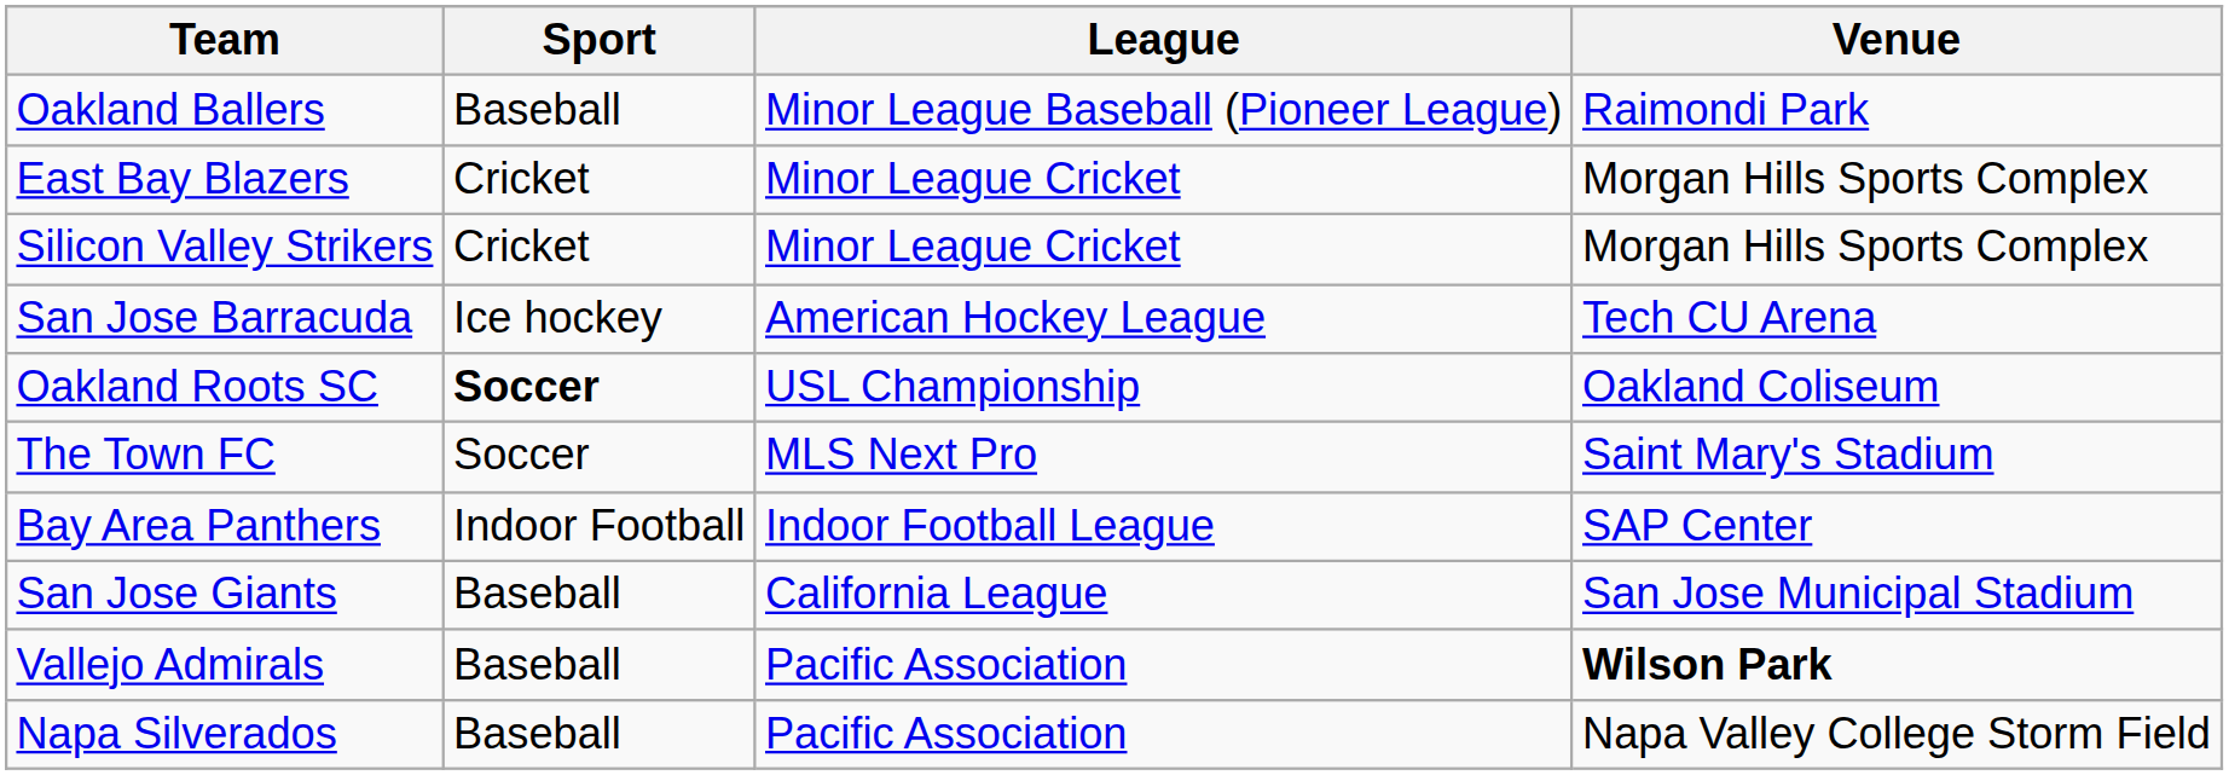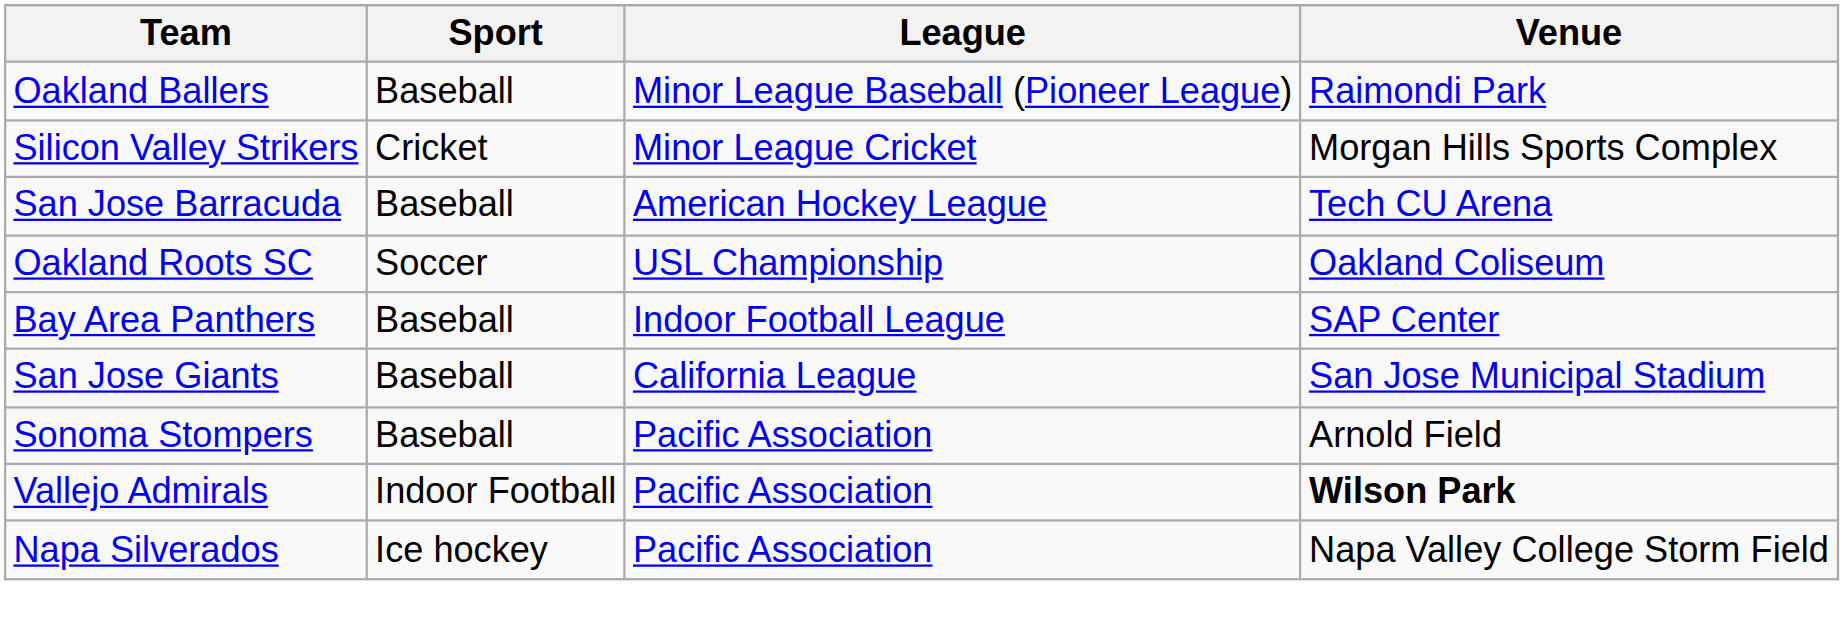 <table class="wikitable sortable">
 <tr>
 </tr>
 <tr>
 <th>Team</th>
 <th>Sport</th>
 <th>League</th>
 <th>Venue</th>
 </tr>
 <tr>
 <td><a href='#'>Oakland Ballers</a></td>
 <td>Baseball</td>
 <td><a href='#'>Minor League Baseball</a> (<a href='#'>Pioneer League</a>)</td>
 <td><a href='#'>Raimondi Park</a></td>
 </tr>
 <tr>
-<td><a href='#'>East Bay Blazers</a></td>
-<td>Cricket</td>
-<td><a href='#'>Minor League Cricket</a></td>
-<td>Morgan Hills Sports Complex</td>
-</tr>
-<tr>
 <td><a href='#'>Silicon Valley Strikers</a></td>
 <td>Cricket</td>
 <td><a href='#'>Minor League Cricket</a></td>
 <td>Morgan Hills Sports Complex</td>
 </tr>
 <tr>
 <td><a href='#'>San Jose Barracuda</a></td>
-<td>Ice hockey</td>
+<td>Baseball</td>
 <td><a href='#'>American Hockey League</a></td>
 <td><a href='#'>Tech CU Arena</a></td>
 </tr>
 <tr>
 <td><a href='#'>Oakland Roots SC</a></td>
-<td><strong>Soccer</strong></td>
+<td>Soccer</td>
 <td><a href='#'>USL Championship</a></td>
 <td><a href='#'>Oakland Coliseum</a></td>
 </tr>
 <tr>
-<td><a href='#'>The Town FC</a></td>
-<td>Soccer</td>
-<td><a href='#'>MLS Next Pro</a></td>
-<td><a href='#'>Saint Mary's Stadium</a></td>
-</tr>
-<tr>
 <td><a href='#'>Bay Area Panthers</a></td>
-<td>Indoor Football</td>
+<td>Baseball</td>
 <td><a href='#'>Indoor Football League</a></td>
 <td><a href='#'>SAP Center</a></td>
 </tr>
 <tr>
 <td><a href='#'>San Jose Giants</a></td>
 <td>Baseball</td>
 <td><a href='#'>California League</a></td>
 <td><a href='#'>San Jose Municipal Stadium</a></td>
 </tr>
 <tr>
+<td><a href='#'>Sonoma Stompers</a></td>
+<td>Baseball</td>
+<td><a href='#'>Pacific Association</a></td>
+<td>Arnold Field</td>
+</tr>
+<tr>
 <td><a href='#'>Vallejo Admirals</a></td>
-<td>Baseball</td>
+<td>Indoor Football</td>
 <td><a href='#'>Pacific Association</a></td>
 <td><strong>Wilson Park</strong></td>
 </tr>
 <tr>
 <td><a href='#'>Napa Silverados</a></td>
-<td>Baseball</td>
+<td>Ice hockey</td>
 <td><a href='#'>Pacific Association</a></td>
 <td>Napa Valley College Storm Field</td>
 </tr>
 </table>
